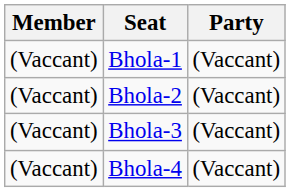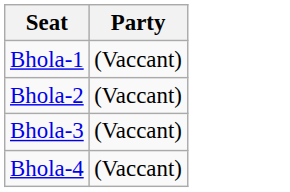 <table class="wikitable sortable">
 <tr>
-<th>Member</th>
 <th>Seat</th>
 <th>Party</th>
 </tr>
 <tr>
-<td>(Vaccant)</td>
 <td><a href='#'>Bhola-1</a></td>
 <td>(Vaccant)</td>
 </tr>
 <tr>
-<td>(Vaccant)</td>
 <td><a href='#'>Bhola-2</a></td>
 <td>(Vaccant)</td>
 </tr>
 <tr>
-<td>(Vaccant)</td>
 <td><a href='#'>Bhola-3</a></td>
 <td>(Vaccant)</td>
 </tr>
 <tr>
-<td>(Vaccant)</td>
 <td><a href='#'>Bhola-4</a></td>
 <td>(Vaccant)</td>
 </tr>
 </table>
